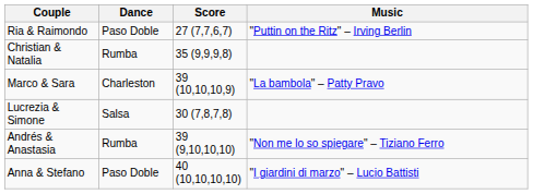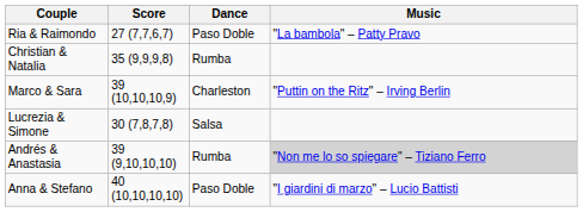 <table class="wikitable">
 <tr>
 <th width="130">Couple</th>
+<th width="100">Score</th>
 <th width="100">Dance</th>
-<th width="100">Score</th>
 <th width="400">Music</th>
 </tr>
 <tr>
 <td>Ria & Raimondo</td>
+<td>27 (7,7,6,7)</td>
 <td>Paso Doble</td>
-<td>27 (7,7,6,7)</td>
-<td>"<a href='#'>Puttin on the Ritz</a>" – <a href='#'>Irving Berlin</a></td>
+<td>"<a href='#'>La bambola</a>" – <a href='#'>Patty Pravo</a></td>
 </tr>
 <tr>
 <td>Christian & Natalia</td>
+<td>35 (9,9,9,8)</td>
 <td>Rumba</td>
-<td>35 (9,9,9,8)</td>
 <td></td>
 </tr>
 <tr>
 <td>Marco & Sara</td>
+<td>39 (10,10,10,9)</td>
 <td>Charleston</td>
-<td>39 (10,10,10,9)</td>
-<td>"<a href='#'>La bambola</a>" – <a href='#'>Patty Pravo</a></td>
+<td>"<a href='#'>Puttin on the Ritz</a>" – <a href='#'>Irving Berlin</a></td>
 </tr>
 <tr>
 <td>Lucrezia & Simone</td>
+<td>30 (7,8,7,8)</td>
 <td>Salsa</td>
-<td>30 (7,8,7,8)</td>
 <td></td>
 </tr>
 <tr>
 <td>Andrés & Anastasia</td>
+<td>39 (9,10,10,10)</td>
 <td>Rumba</td>
-<td>39 (9,10,10,10)</td>
-<td>"<a href='#'>Non me lo so spiegare</a>" – <a href='#'>Tiziano Ferro</a></td>
+<td style="background: lightgrey;">"<a href='#'>Non me lo so spiegare</a>" – <a href='#'>Tiziano Ferro</a></td>
 </tr>
 <tr>
 <td>Anna & Stefano</td>
+<td>40 (10,10,10,10)</td>
 <td>Paso Doble</td>
-<td>40 (10,10,10,10)</td>
 <td>"<a href='#'>I giardini di marzo</a>" – <a href='#'>Lucio Battisti</a></td>
 </tr>
 </table>
